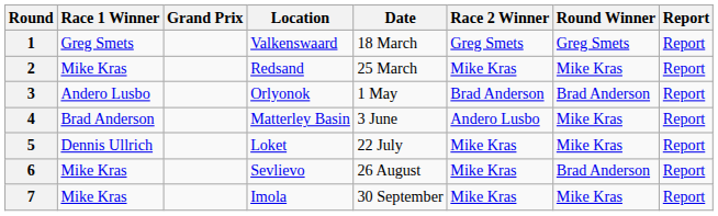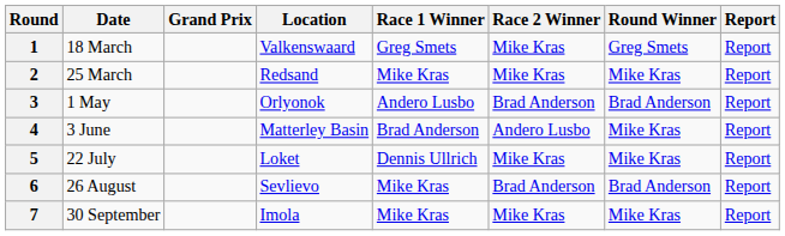 <table class="wikitable" style="font-size: 85%;">
 <tr>
 <th>Round</th>
-<th>Race 1 Winner</th>
+<th>Date</th>
 <th>Grand Prix</th>
 <th>Location</th>
-<th>Date</th>
+<th>Race 1 Winner</th>
 <th>Race 2 Winner</th>
 <th>Round Winner</th>
 <th>Report</th>
 </tr>
 <tr>
 <th>1</th>
-<td> <a href='#'>Greg Smets</a></td>
+<td>18 March</td>
 <td></td>
 <td><a href='#'>Valkenswaard</a></td>
-<td>18 March</td>
 <td> <a href='#'>Greg Smets</a></td>
+<td> <a href='#'>Mike Kras</a></td>
 <td> <a href='#'>Greg Smets</a></td>
 <td><a href='#'>Report</a></td>
 </tr>
 <tr>
 <th>2</th>
-<td> <a href='#'>Mike Kras</a></td>
+<td>25 March</td>
 <td></td>
 <td><a href='#'>Redsand</a></td>
-<td>25 March</td>
+<td> <a href='#'>Mike Kras</a></td>
 <td> <a href='#'>Mike Kras</a></td>
 <td> <a href='#'>Mike Kras</a></td>
 <td><a href='#'>Report</a></td>
 </tr>
 <tr>
 <th>3</th>
-<td> <a href='#'>Andero Lusbo</a></td>
+<td>1 May</td>
 <td></td>
 <td><a href='#'>Orlyonok</a></td>
-<td>1 May</td>
+<td> <a href='#'>Andero Lusbo</a></td>
 <td> <a href='#'>Brad Anderson</a></td>
 <td> <a href='#'>Brad Anderson</a></td>
 <td><a href='#'>Report</a></td>
 </tr>
 <tr>
 <th>4</th>
-<td> <a href='#'>Brad Anderson</a></td>
+<td>3 June</td>
 <td></td>
 <td><a href='#'>Matterley Basin</a></td>
-<td>3 June</td>
+<td> <a href='#'>Brad Anderson</a></td>
 <td> <a href='#'>Andero Lusbo</a></td>
 <td> <a href='#'>Mike Kras</a></td>
 <td><a href='#'>Report</a></td>
 </tr>
 <tr>
 <th>5</th>
-<td> <a href='#'>Dennis Ullrich</a></td>
+<td>22 July</td>
 <td></td>
 <td><a href='#'>Loket</a></td>
-<td>22 July</td>
+<td> <a href='#'>Dennis Ullrich</a></td>
 <td> <a href='#'>Mike Kras</a></td>
 <td> <a href='#'>Mike Kras</a></td>
 <td><a href='#'>Report</a></td>
 </tr>
 <tr>
 <th>6</th>
-<td> <a href='#'>Mike Kras</a></td>
+<td>26 August</td>
 <td></td>
 <td><a href='#'>Sevlievo</a></td>
-<td>26 August</td>
 <td> <a href='#'>Mike Kras</a></td>
+<td> <a href='#'>Brad Anderson</a></td>
 <td> <a href='#'>Brad Anderson</a></td>
 <td><a href='#'>Report</a></td>
 </tr>
 <tr>
 <th>7</th>
-<td> <a href='#'>Mike Kras</a></td>
+<td>30 September</td>
 <td></td>
 <td><a href='#'>Imola</a></td>
-<td>30 September</td>
+<td> <a href='#'>Mike Kras</a></td>
 <td> <a href='#'>Mike Kras</a></td>
 <td> <a href='#'>Mike Kras</a></td>
 <td><a href='#'>Report</a></td>
 </tr>
 </table>
